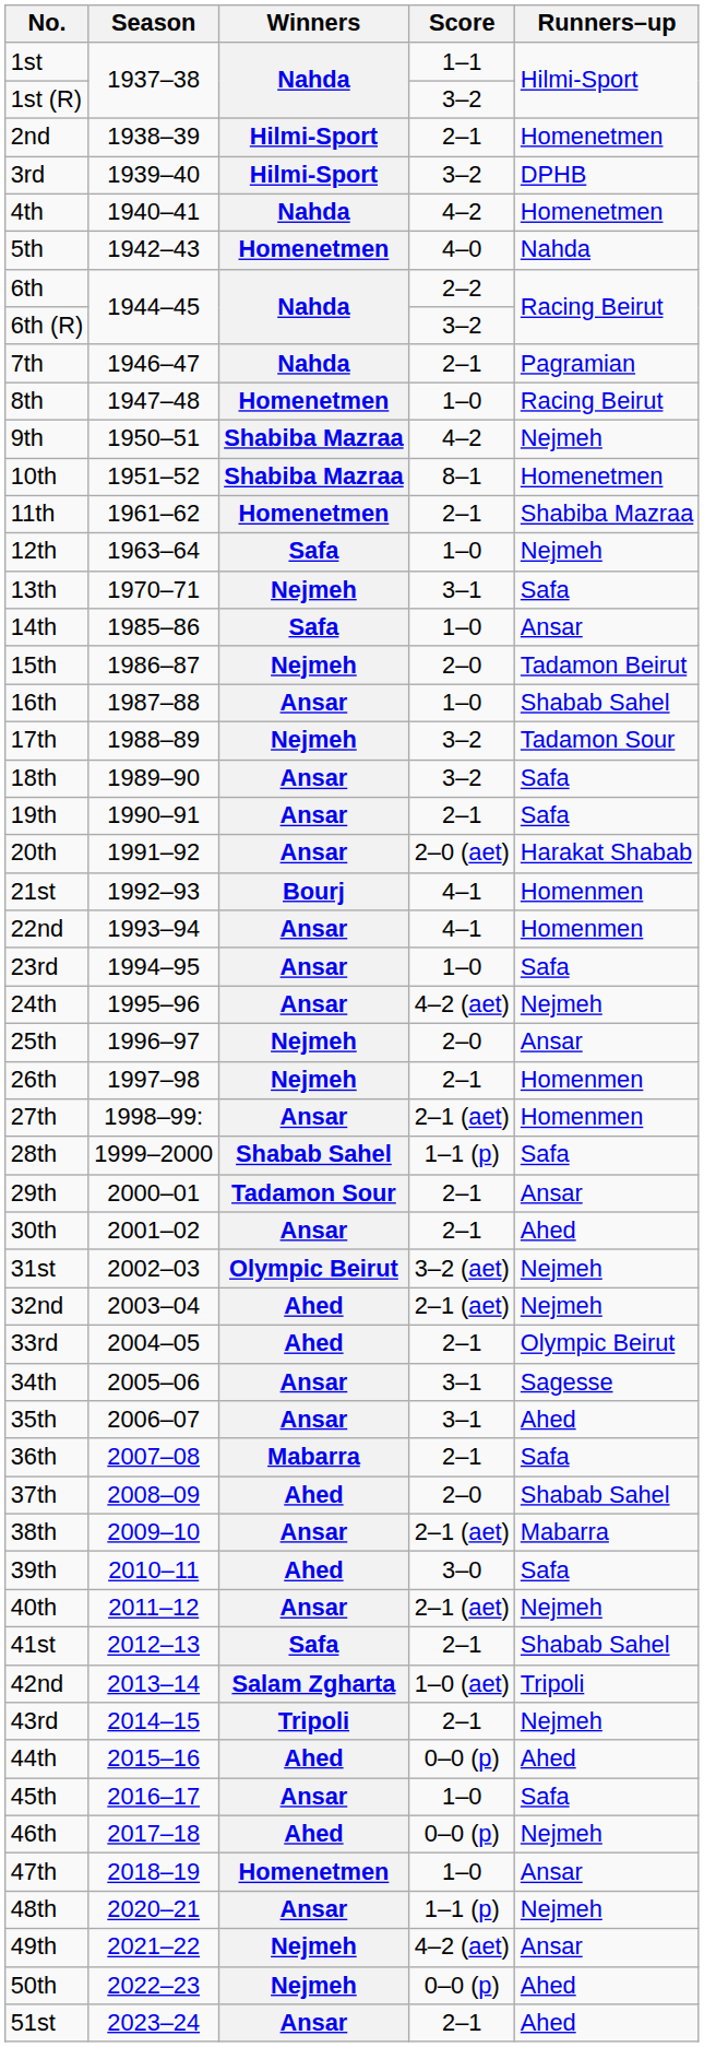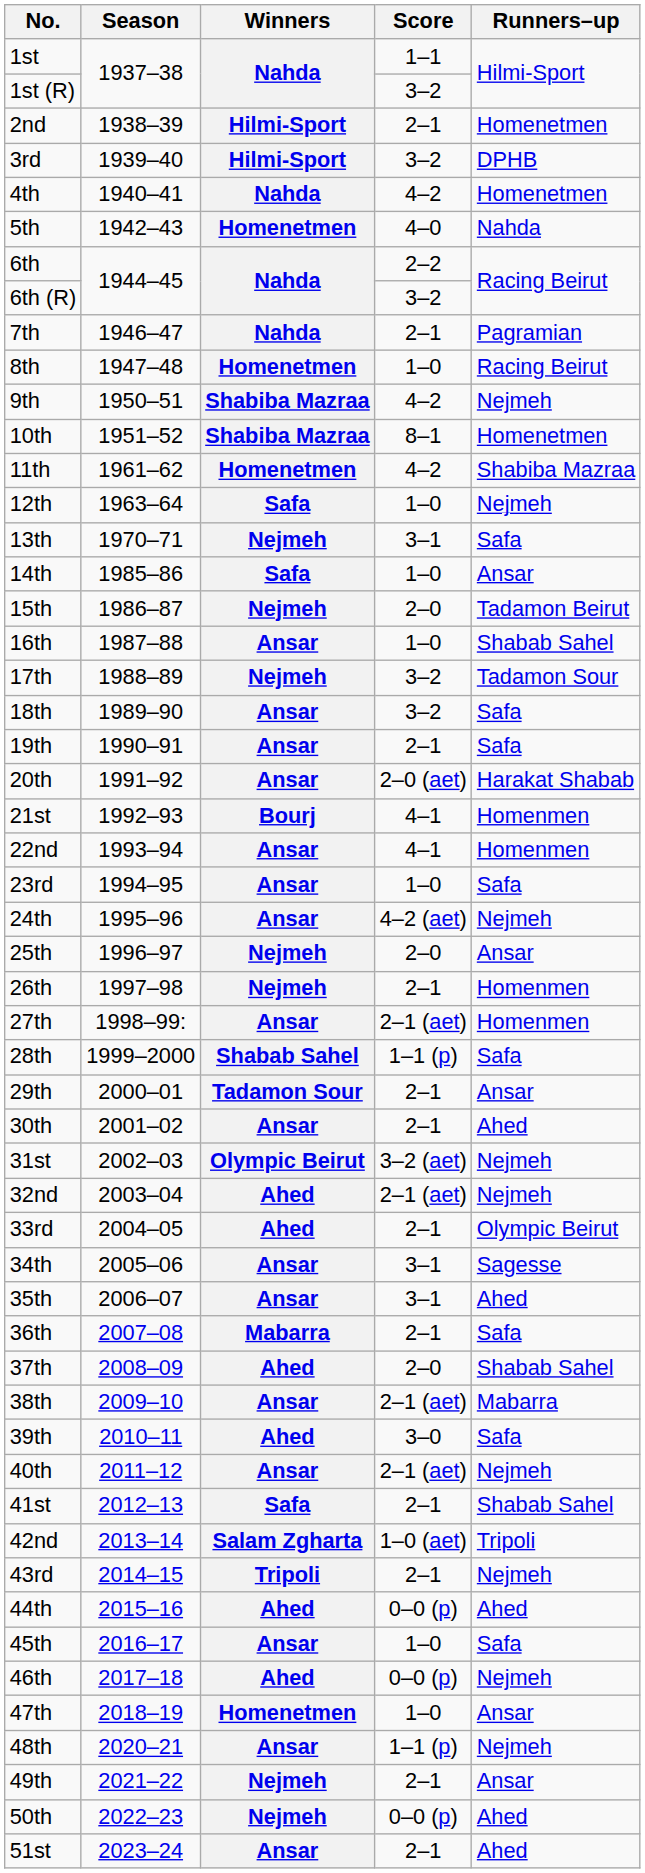 <table class="sortable wikitable plainrowheaders">
 <tr>
 <th scope="col">No.</th>
 <th scope="col">Season</th>
 <th scope="col">Winners</th>
 <th scope="col">Score</th>
 <th scope="col">Runners–up</th>
 </tr>
 <tr>
 <td>1st</td>
 <td rowspan="2" align="center">1937–38</td>
 <th rowspan="2" scope="row"><a href='#'>Nahda</a></th>
 <td align="center">1–1</td>
 <td rowspan="2"><a href='#'>Hilmi-Sport</a></td>
 </tr>
 <tr>
 <td>1st (R)</td>
 <td align="center">3–2</td>
 </tr>
 <tr>
 <td>2nd</td>
 <td align="center">1938–39</td>
 <th scope="row"><a href='#'>Hilmi-Sport</a></th>
 <td align="center">2–1</td>
 <td><a href='#'>Homenetmen</a></td>
 </tr>
 <tr>
 <td>3rd</td>
 <td align="center">1939–40</td>
 <th scope="row"><a href='#'>Hilmi-Sport</a></th>
 <td align="center">3–2</td>
 <td><a href='#'>DPHB</a></td>
 </tr>
 <tr>
 <td>4th</td>
 <td align="center">1940–41</td>
 <th scope="row"><a href='#'>Nahda</a></th>
 <td align="center">4–2</td>
 <td><a href='#'>Homenetmen</a></td>
 </tr>
 <tr>
 <td>5th</td>
 <td align="center">1942–43</td>
 <th scope="row"><a href='#'>Homenetmen</a></th>
 <td align="center">4–0</td>
 <td><a href='#'>Nahda</a></td>
 </tr>
 <tr>
 <td>6th</td>
 <td rowspan="2" align="center">1944–45</td>
 <th rowspan="2" scope="row"><a href='#'>Nahda</a></th>
 <td align="center">2–2</td>
 <td rowspan="2"><a href='#'>Racing Beirut</a></td>
 </tr>
 <tr>
 <td>6th (R)</td>
 <td align="center">3–2</td>
 </tr>
 <tr>
 <td>7th</td>
 <td align="center">1946–47</td>
 <th scope="row"><a href='#'>Nahda</a></th>
 <td align="center">2–1</td>
 <td><a href='#'>Pagramian</a></td>
 </tr>
 <tr>
 <td>8th</td>
 <td align="center">1947–48</td>
 <th scope="row"><a href='#'>Homenetmen</a></th>
 <td align="center">1–0</td>
 <td><a href='#'>Racing Beirut</a></td>
 </tr>
 <tr>
 <td>9th</td>
 <td align="center">1950–51</td>
 <th scope="row"><a href='#'>Shabiba Mazraa</a></th>
 <td align="center">4–2</td>
 <td><a href='#'>Nejmeh</a></td>
 </tr>
 <tr>
 <td>10th</td>
 <td align="center">1951–52</td>
 <th scope="row"><a href='#'>Shabiba Mazraa</a></th>
 <td align="center">8–1</td>
 <td><a href='#'>Homenetmen</a></td>
 </tr>
 <tr>
 <td>11th</td>
 <td align="center">1961–62</td>
 <th scope="row"><a href='#'>Homenetmen</a></th>
-<td align="center">2–1</td>
+<td align="center">4–2</td>
 <td><a href='#'>Shabiba Mazraa</a></td>
 </tr>
 <tr>
 <td>12th</td>
 <td align="center">1963–64</td>
 <th scope="row"><a href='#'>Safa</a></th>
 <td align="center">1–0</td>
 <td><a href='#'>Nejmeh</a></td>
 </tr>
 <tr>
 <td>13th</td>
 <td align="center">1970–71</td>
 <th scope="row"><a href='#'>Nejmeh</a></th>
 <td align="center">3–1</td>
 <td><a href='#'>Safa</a></td>
 </tr>
 <tr>
 <td>14th</td>
 <td align="center">1985–86</td>
 <th scope="row"><a href='#'>Safa</a></th>
 <td align="center">1–0</td>
 <td><a href='#'>Ansar</a></td>
 </tr>
 <tr>
 <td>15th</td>
 <td align="center">1986–87</td>
 <th scope="row"><a href='#'>Nejmeh</a></th>
 <td align="center">2–0</td>
 <td><a href='#'>Tadamon Beirut</a></td>
 </tr>
 <tr>
 <td>16th</td>
 <td align="center">1987–88</td>
 <th scope="row"><a href='#'>Ansar</a></th>
 <td align="center">1–0</td>
 <td><a href='#'>Shabab Sahel</a></td>
 </tr>
 <tr>
 <td>17th</td>
 <td align="center">1988–89</td>
 <th scope="row"><a href='#'>Nejmeh</a></th>
 <td align="center">3–2</td>
 <td><a href='#'>Tadamon Sour</a></td>
 </tr>
 <tr>
 <td>18th</td>
 <td align="center">1989–90</td>
 <th scope="row"><a href='#'>Ansar</a></th>
 <td align="center">3–2</td>
 <td><a href='#'>Safa</a></td>
 </tr>
 <tr>
 <td>19th</td>
 <td align="center">1990–91</td>
 <th scope="row"><a href='#'>Ansar</a></th>
 <td align="center">2–1</td>
 <td><a href='#'>Safa</a></td>
 </tr>
 <tr>
 <td>20th</td>
 <td align="center">1991–92</td>
 <th scope="row"><a href='#'>Ansar</a></th>
 <td align="center">2–0 (<a href='#'>aet</a>)</td>
 <td><a href='#'>Harakat Shabab</a></td>
 </tr>
 <tr>
 <td>21st</td>
 <td align="center">1992–93</td>
 <th scope="row"><a href='#'>Bourj</a></th>
 <td align="center">4–1</td>
 <td><a href='#'>Homenmen</a></td>
 </tr>
 <tr>
 <td>22nd</td>
 <td align="center">1993–94</td>
 <th scope="row"><a href='#'>Ansar</a></th>
 <td align="center">4–1</td>
 <td><a href='#'>Homenmen</a></td>
 </tr>
 <tr>
 <td>23rd</td>
 <td align="center">1994–95</td>
 <th scope="row"><a href='#'>Ansar</a></th>
 <td align="center">1–0</td>
 <td><a href='#'>Safa</a></td>
 </tr>
 <tr>
 <td>24th</td>
 <td align="center">1995–96</td>
 <th scope="row"><a href='#'>Ansar</a></th>
 <td align="center">4–2 (<a href='#'>aet</a>)</td>
 <td><a href='#'>Nejmeh</a></td>
 </tr>
 <tr>
 <td>25th</td>
 <td align="center">1996–97</td>
 <th scope="row"><a href='#'>Nejmeh</a></th>
 <td align="center">2–0</td>
 <td><a href='#'>Ansar</a></td>
 </tr>
 <tr>
 <td>26th</td>
 <td align="center">1997–98</td>
 <th scope="row"><a href='#'>Nejmeh</a></th>
 <td align="center">2–1</td>
 <td><a href='#'>Homenmen</a></td>
 </tr>
 <tr>
 <td>27th</td>
 <td align="center">1998–99:</td>
 <th scope="row"><a href='#'>Ansar</a></th>
 <td align="center">2–1 (<a href='#'>aet</a>)</td>
 <td><a href='#'>Homenmen</a></td>
 </tr>
 <tr>
 <td>28th</td>
 <td align="center">1999–2000</td>
 <th scope="row"><a href='#'>Shabab Sahel</a></th>
 <td align="center">1–1 (<a href='#'>p</a>)</td>
 <td><a href='#'>Safa</a></td>
 </tr>
 <tr>
 <td>29th</td>
 <td align="center">2000–01</td>
 <th scope="row"><a href='#'>Tadamon Sour</a></th>
 <td align="center">2–1</td>
 <td><a href='#'>Ansar</a></td>
 </tr>
 <tr>
 <td>30th</td>
 <td align="center">2001–02</td>
 <th scope="row"><a href='#'>Ansar</a></th>
 <td align="center">2–1</td>
 <td><a href='#'>Ahed</a></td>
 </tr>
 <tr>
 <td>31st</td>
 <td align="center">2002–03</td>
 <th scope="row"><a href='#'>Olympic Beirut</a></th>
 <td align="center">3–2 (<a href='#'>aet</a>)</td>
 <td><a href='#'>Nejmeh</a></td>
 </tr>
 <tr>
 <td>32nd</td>
 <td align="center">2003–04</td>
 <th scope="row"><a href='#'>Ahed</a></th>
 <td align="center">2–1 (<a href='#'>aet</a>)</td>
 <td><a href='#'>Nejmeh</a></td>
 </tr>
 <tr>
 <td>33rd</td>
 <td align="center">2004–05</td>
 <th scope="row"><a href='#'>Ahed</a></th>
 <td align="center">2–1</td>
 <td><a href='#'>Olympic Beirut</a></td>
 </tr>
 <tr>
 <td>34th</td>
 <td align="center">2005–06</td>
 <th scope="row"><a href='#'>Ansar</a></th>
 <td align="center">3–1</td>
 <td><a href='#'>Sagesse</a></td>
 </tr>
 <tr>
 <td>35th</td>
 <td align="center">2006–07</td>
 <th scope="row"><a href='#'>Ansar</a></th>
 <td align="center">3–1</td>
 <td><a href='#'>Ahed</a></td>
 </tr>
 <tr>
 <td>36th</td>
 <td align="center"><a href='#'>2007–08</a></td>
 <th scope="row"><a href='#'>Mabarra</a></th>
 <td align="center">2–1</td>
 <td><a href='#'>Safa</a></td>
 </tr>
 <tr>
 <td>37th</td>
 <td align="center"><a href='#'>2008–09</a></td>
 <th scope="row"><a href='#'>Ahed</a></th>
 <td align="center">2–0</td>
 <td><a href='#'>Shabab Sahel</a></td>
 </tr>
 <tr>
 <td>38th</td>
 <td align="center"><a href='#'>2009–10</a></td>
 <th scope="row"><a href='#'>Ansar</a></th>
 <td align="center">2–1 (<a href='#'>aet</a>)</td>
 <td><a href='#'>Mabarra</a></td>
 </tr>
 <tr>
 <td>39th</td>
 <td align="center"><a href='#'>2010–11</a></td>
 <th scope="row"><a href='#'>Ahed</a></th>
 <td align="center">3–0</td>
 <td><a href='#'>Safa</a></td>
 </tr>
 <tr>
 <td>40th</td>
 <td align="center"><a href='#'>2011–12</a></td>
 <th scope="row"><a href='#'>Ansar</a></th>
 <td align="center">2–1 (<a href='#'>aet</a>)</td>
 <td><a href='#'>Nejmeh</a></td>
 </tr>
 <tr>
 <td>41st</td>
 <td align="center"><a href='#'>2012–13</a></td>
 <th scope="row"><a href='#'>Safa</a></th>
 <td align="center">2–1</td>
 <td><a href='#'>Shabab Sahel</a></td>
 </tr>
 <tr>
 <td>42nd</td>
 <td align="center"><a href='#'>2013–14</a></td>
 <th scope="row"><a href='#'>Salam Zgharta</a></th>
 <td align="center">1–0 (<a href='#'>aet</a>)</td>
 <td><a href='#'>Tripoli</a></td>
 </tr>
 <tr>
 <td>43rd</td>
 <td align="center"><a href='#'>2014–15</a></td>
 <th scope="row"><a href='#'>Tripoli</a></th>
 <td align="center">2–1</td>
 <td><a href='#'>Nejmeh</a></td>
 </tr>
 <tr>
 <td>44th</td>
 <td align="center"><a href='#'>2015–16</a></td>
 <th scope="row"><a href='#'>Ahed</a></th>
 <td align="center">0–0 (<a href='#'>p</a>)</td>
 <td><a href='#'>Ahed</a></td>
 </tr>
 <tr>
 <td>45th</td>
 <td align="center"><a href='#'>2016–17</a></td>
 <th scope="row"><a href='#'>Ansar</a></th>
 <td align="center">1–0</td>
 <td><a href='#'>Safa</a></td>
 </tr>
 <tr>
 <td>46th</td>
 <td align="center"><a href='#'>2017–18</a></td>
 <th scope="row"><a href='#'>Ahed</a></th>
 <td align="center">0–0 (<a href='#'>p</a>)</td>
 <td><a href='#'>Nejmeh</a></td>
 </tr>
 <tr>
 <td>47th</td>
 <td align="center"><a href='#'>2018–19</a></td>
 <th scope="row"><a href='#'>Homenetmen</a></th>
 <td align="center">1–0</td>
 <td><a href='#'>Ansar</a></td>
 </tr>
 <tr>
 <td>48th</td>
 <td align="center"><a href='#'>2020–21</a></td>
 <th scope="row"><a href='#'>Ansar</a></th>
 <td align="center">1–1 (<a href='#'>p</a>)</td>
 <td><a href='#'>Nejmeh</a></td>
 </tr>
 <tr>
 <td>49th</td>
 <td align="center"><a href='#'>2021–22</a></td>
 <th scope="row"><a href='#'>Nejmeh</a></th>
-<td align="center">4–2 (<a href='#'>aet</a>)</td>
+<td align="center">2–1</td>
 <td><a href='#'>Ansar</a></td>
 </tr>
 <tr>
 <td>50th</td>
 <td align="center"><a href='#'>2022–23</a></td>
 <th scope="row"><a href='#'>Nejmeh</a></th>
 <td align="center">0–0 (<a href='#'>p</a>)</td>
 <td><a href='#'>Ahed</a></td>
 </tr>
 <tr>
 <td>51st</td>
 <td align="center"><a href='#'>2023–24</a></td>
 <th scope="row"><a href='#'>Ansar</a></th>
 <td align="center">2–1</td>
 <td><a href='#'>Ahed</a></td>
 </tr>
 </table>
